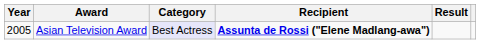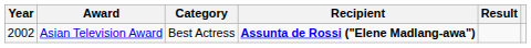 <table class="wikitable">
 <tr>
 <th>Year</th>
 <th>Award</th>
 <th>Category</th>
 <th>Recipient</th>
 <th>Result</th>
 <th></th>
 </tr>
 <tr>
-<td>2005</td>
+<td>2002</td>
 <td><a href='#'>Asian Television Award</a></td>
-<td style="background: lavender;">Best Actress</td>
+<td>Best Actress</td>
 <td><strong><a href='#'>Assunta de Rossi</a> ("Elene Madlang-awa")</strong></td>
 <td></td>
 <td></td>
 </tr>
 </table>
